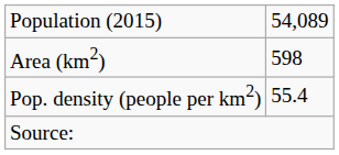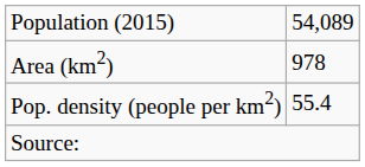 <table class="wikitable">
 <tr>
 <td>Population (2015)</td>
 <td>54,089</td>
 </tr>
 <tr>
 <td>Area (km<sup>2</sup>)</td>
-<td>598</td>
+<td>978</td>
 </tr>
 <tr>
 <td>Pop. density (people per km<sup>2</sup>)</td>
 <td>55.4</td>
 </tr>
 <tr>
 <td colspan="2">Source:</td>
 </tr>
 </table>
